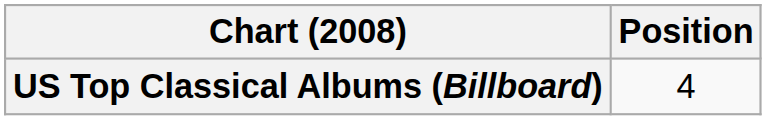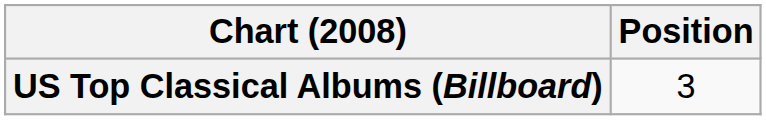 <table class="wikitable plainrowheaders" style="text-align:center">
 <tr>
 <th scope="col">Chart (2008)</th>
 <th scope="col">Position</th>
 </tr>
 <tr>
 <th scope="row">US Top Classical Albums (<em>Billboard</em>)</th>
-<td>4</td>
+<td>3</td>
 </tr>
 </table>
